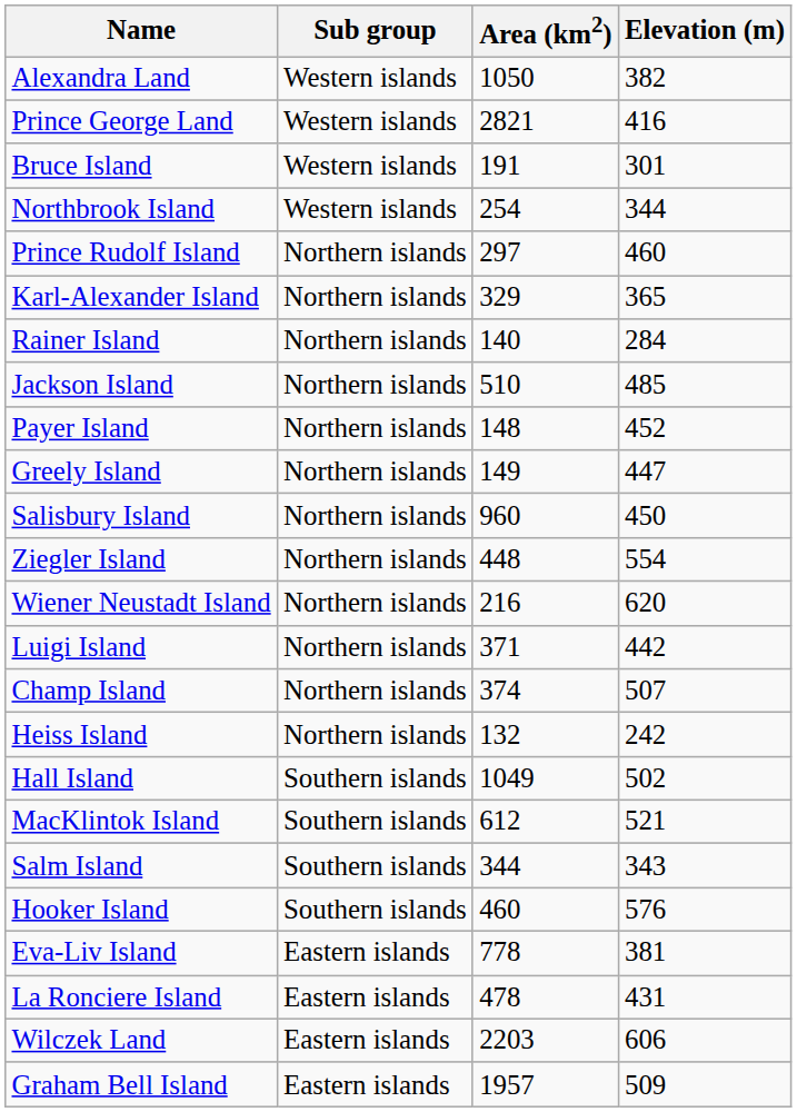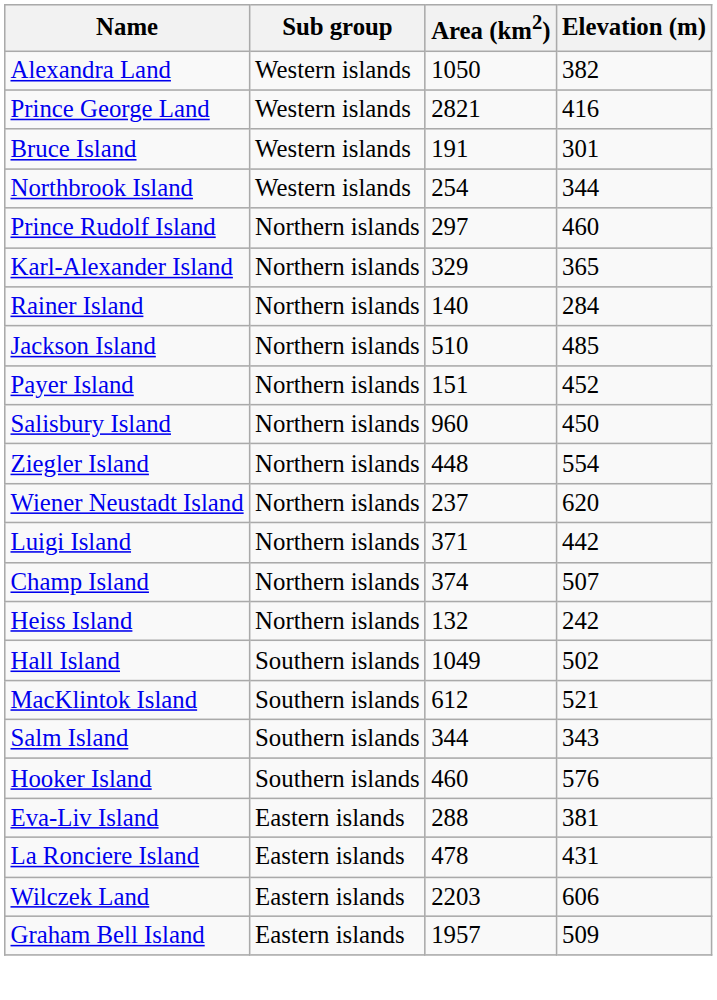 <table class="wikitable sortable">
 <tr>
 <th>Name</th>
 <th>Sub group</th>
 <th>Area (km<sup>2</sup>)</th>
 <th>Elevation (m)</th>
 </tr>
 <tr>
 <td><a href='#'>Alexandra Land</a></td>
 <td>Western islands</td>
 <td>1050</td>
 <td>382</td>
 </tr>
 <tr>
 <td><a href='#'>Prince George Land</a></td>
 <td>Western islands</td>
 <td>2821</td>
 <td>416</td>
 </tr>
 <tr>
 <td><a href='#'>Bruce Island</a></td>
 <td>Western islands</td>
 <td>191</td>
 <td>301</td>
 </tr>
 <tr>
 <td><a href='#'>Northbrook Island</a></td>
 <td>Western islands</td>
 <td>254</td>
 <td>344</td>
 </tr>
 <tr>
 <td><a href='#'>Prince Rudolf Island</a></td>
 <td>Northern islands</td>
 <td>297</td>
 <td>460</td>
 </tr>
 <tr>
 <td><a href='#'>Karl-Alexander Island</a></td>
 <td>Northern islands</td>
 <td>329</td>
 <td>365</td>
 </tr>
 <tr>
 <td><a href='#'>Rainer Island</a></td>
 <td>Northern islands</td>
 <td>140</td>
 <td>284</td>
 </tr>
 <tr>
 <td><a href='#'>Jackson Island</a></td>
 <td>Northern islands</td>
 <td>510</td>
 <td>485</td>
 </tr>
 <tr>
 <td><a href='#'>Payer Island</a></td>
 <td>Northern islands</td>
-<td>148</td>
+<td>151</td>
 <td>452</td>
-</tr>
-<tr>
-<td><a href='#'>Greely Island</a></td>
-<td>Northern islands</td>
-<td>149</td>
-<td>447</td>
 </tr>
 <tr>
 <td><a href='#'>Salisbury Island</a></td>
 <td>Northern islands</td>
 <td>960</td>
 <td>450</td>
 </tr>
 <tr>
 <td><a href='#'>Ziegler Island</a></td>
 <td>Northern islands</td>
 <td>448</td>
 <td>554</td>
 </tr>
 <tr>
 <td><a href='#'>Wiener Neustadt Island</a></td>
 <td>Northern islands</td>
-<td>216</td>
+<td>237</td>
 <td>620</td>
 </tr>
 <tr>
 <td><a href='#'>Luigi Island</a></td>
 <td>Northern islands</td>
 <td>371</td>
 <td>442</td>
 </tr>
 <tr>
 <td><a href='#'>Champ Island</a></td>
 <td>Northern islands</td>
 <td>374</td>
 <td>507</td>
 </tr>
 <tr>
 <td><a href='#'>Heiss Island</a></td>
 <td>Northern islands</td>
 <td>132</td>
 <td>242</td>
 </tr>
 <tr>
 <td><a href='#'>Hall Island</a></td>
 <td>Southern islands</td>
 <td>1049</td>
 <td>502</td>
 </tr>
 <tr>
 <td><a href='#'>MacKlintok Island</a></td>
 <td>Southern islands</td>
 <td>612</td>
 <td>521</td>
 </tr>
 <tr>
 <td><a href='#'>Salm Island</a></td>
 <td>Southern islands</td>
 <td>344</td>
 <td>343</td>
 </tr>
 <tr>
 <td><a href='#'>Hooker Island</a></td>
 <td>Southern islands</td>
 <td>460</td>
 <td>576</td>
 </tr>
 <tr>
 <td><a href='#'>Eva-Liv Island</a></td>
 <td>Eastern islands</td>
-<td>778</td>
+<td>288</td>
 <td>381</td>
 </tr>
 <tr>
 <td><a href='#'>La Ronciere Island</a></td>
 <td>Eastern islands</td>
 <td>478</td>
 <td>431</td>
 </tr>
 <tr>
 <td><a href='#'>Wilczek Land</a></td>
 <td>Eastern islands</td>
 <td>2203</td>
 <td>606</td>
 </tr>
 <tr>
 <td><a href='#'>Graham Bell Island</a></td>
 <td>Eastern islands</td>
 <td>1957</td>
 <td>509</td>
 </tr>
 </table>
